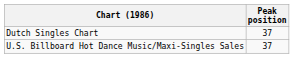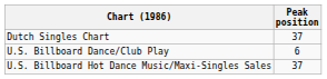 <table class="wikitable sortable">
 <tr>
 <th>Chart (1986)</th>
 <th>Peak<br>position</th>
 </tr>
 <tr>
 <td>Dutch Singles Chart</td>
 <td style="text-align:center;">37</td>
 </tr>
 <tr>
+<td>U.S. Billboard Dance/Club Play</td>
+<td style="text-align:center;">6</td>
+</tr>
+<tr>
 <td align="left">U.S. Billboard Hot Dance Music/Maxi-Singles Sales</td>
 <td style="text-align:center;">37</td>
 </tr>
 </table>
